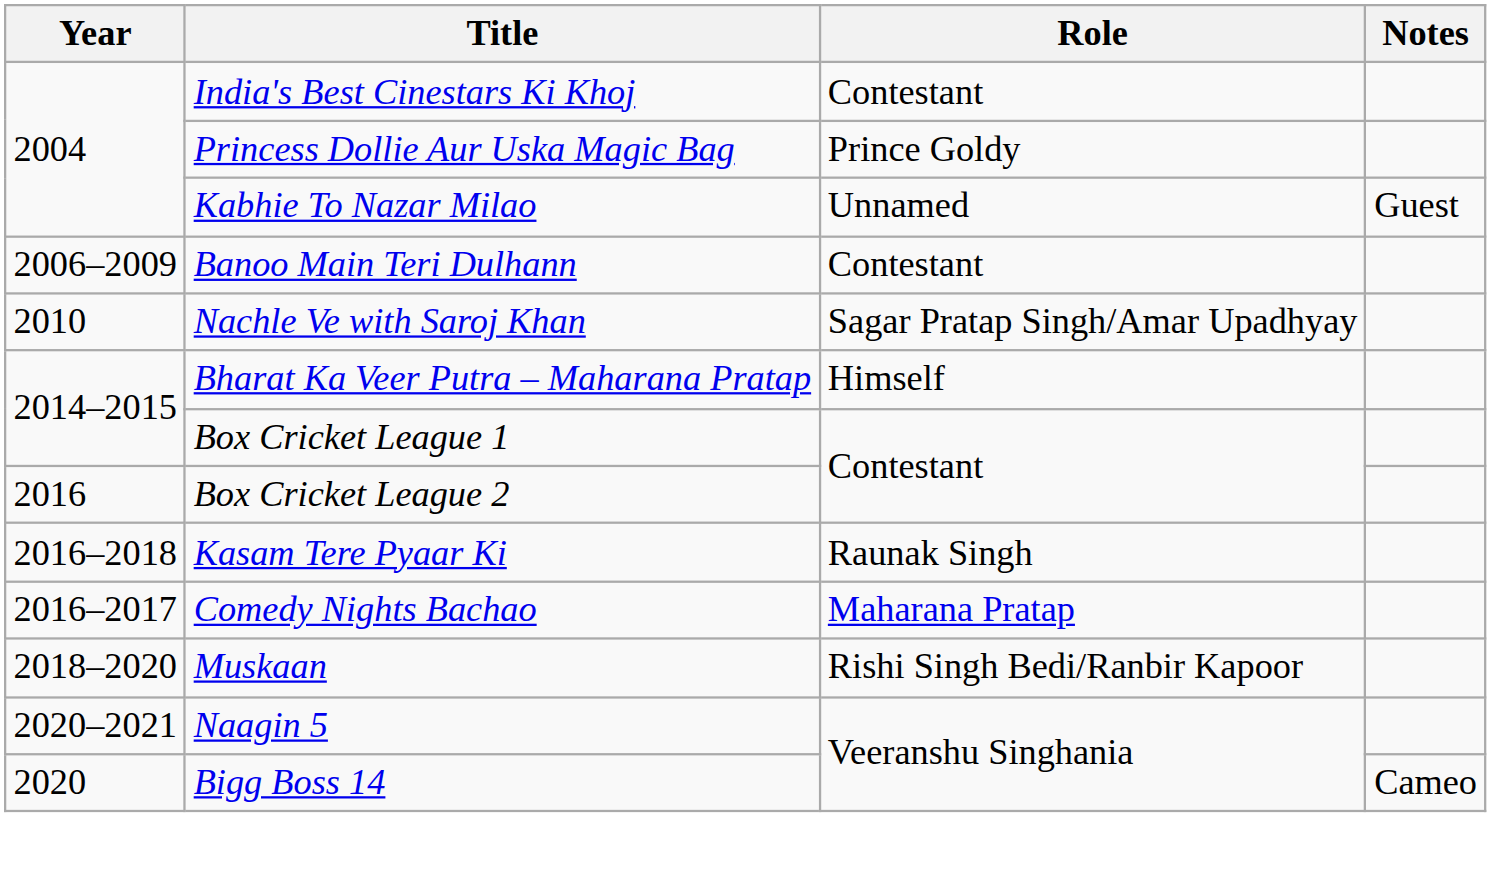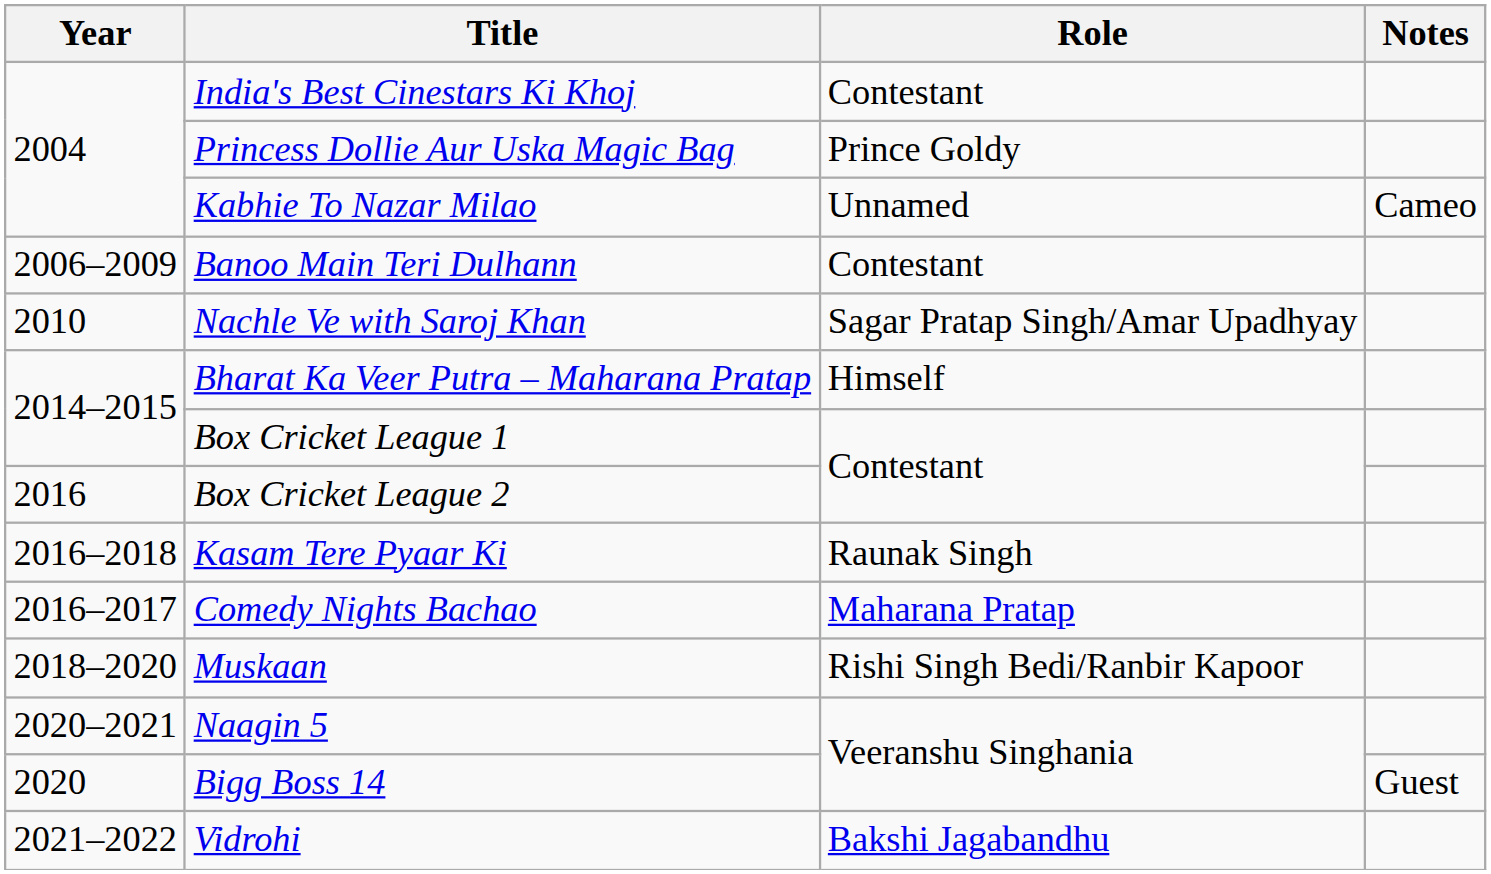 <table class="wikitable sortable">
 <tr>
 <th>Year</th>
 <th>Title</th>
 <th>Role</th>
 <th>Notes</th>
 </tr>
 <tr>
 <td rowspan="3">2004</td>
 <td><em><a href='#'>India's Best Cinestars Ki Khoj</a></em></td>
 <td>Contestant</td>
 <td></td>
 </tr>
 <tr>
 <td><em><a href='#'>Princess Dollie Aur Uska Magic Bag</a></em></td>
 <td>Prince Goldy</td>
 <td></td>
 </tr>
 <tr>
 <td><em><a href='#'>Kabhie To Nazar Milao</a></em></td>
 <td>Unnamed</td>
-<td>Guest</td>
+<td>Cameo</td>
 </tr>
 <tr>
 <td>2006–2009</td>
 <td><em><a href='#'>Banoo Main Teri Dulhann</a></em></td>
 <td>Contestant</td>
 <td></td>
 </tr>
 <tr>
 <td>2010</td>
 <td><em><a href='#'>Nachle Ve with Saroj Khan</a></em></td>
 <td>Sagar Pratap Singh/Amar Upadhyay</td>
 <td></td>
 </tr>
 <tr>
 <td rowspan="2">2014–2015</td>
 <td><em><a href='#'>Bharat Ka Veer Putra – Maharana Pratap</a></em></td>
 <td>Himself</td>
 <td></td>
 </tr>
 <tr>
 <td><em>Box Cricket League 1</em></td>
 <td rowspan="2">Contestant</td>
 <td></td>
 </tr>
 <tr>
 <td>2016</td>
 <td><em>Box Cricket League 2</em></td>
 <td></td>
 </tr>
 <tr>
 <td>2016–2018</td>
 <td><em><a href='#'>Kasam Tere Pyaar Ki</a></em></td>
 <td>Raunak Singh</td>
 <td></td>
 </tr>
 <tr>
 <td>2016–2017</td>
 <td><em><a href='#'>Comedy Nights Bachao</a></em></td>
 <td><a href='#'>Maharana Pratap</a></td>
 <td></td>
 </tr>
 <tr>
 <td>2018–2020</td>
 <td><em><a href='#'>Muskaan</a></em></td>
 <td>Rishi Singh Bedi/Ranbir Kapoor</td>
 <td></td>
 </tr>
 <tr>
 <td>2020–2021</td>
 <td><em><a href='#'>Naagin 5</a></em></td>
 <td rowspan="2">Veeranshu Singhania</td>
 <td></td>
 </tr>
 <tr>
 <td>2020</td>
 <td><em><a href='#'>Bigg Boss 14</a></em></td>
-<td>Cameo</td>
+<td>Guest</td>
+</tr>
+<tr>
+<td>2021–2022</td>
+<td><em><a href='#'>Vidrohi</a></em></td>
+<td><a href='#'>Bakshi Jagabandhu</a></td>
+<td></td>
 </tr>
 </table>
